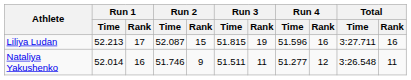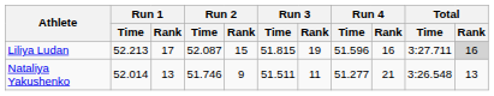 <table class="wikitable" border="1" style="font-size:90%">
 <tr>
 <th rowspan="2">Athlete</th>
 <th colspan="2">Run 1</th>
 <th colspan="2">Run 2</th>
 <th colspan="2">Run 3</th>
 <th colspan="2">Run 4</th>
 <th colspan="2">Total</th>
 </tr>
 <tr>
 <th>Time</th>
 <th>Rank</th>
 <th>Time</th>
 <th>Rank</th>
 <th>Time</th>
 <th>Rank</th>
 <th>Time</th>
 <th>Rank</th>
 <th>Time</th>
 <th>Rank</th>
 </tr>
 <tr>
 <td><a href='#'>Liliya Ludan</a></td>
 <td align="center">52.213</td>
 <td align="center">17</td>
 <td align="center">52.087</td>
 <td align="center">15</td>
 <td align="center">51.815</td>
 <td align="center">19</td>
 <td align="center">51.596</td>
 <td align="center">16</td>
 <td align="center">3:27.711</td>
-<td align="center">16</td>
+<td align="center" style="background: lightgrey;">16</td>
 </tr>
 <tr>
 <td><a href='#'>Nataliya Yakushenko</a></td>
 <td align="center">52.014</td>
-<td align="center">16</td>
+<td align="center">13</td>
 <td align="center">51.746</td>
 <td align="center">9</td>
 <td align="center">51.511</td>
 <td align="center">11</td>
 <td align="center">51.277</td>
-<td align="center">12</td>
+<td align="center">21</td>
 <td align="center">3:26.548</td>
-<td align="center">11</td>
+<td align="center">13</td>
 </tr>
 </table>
